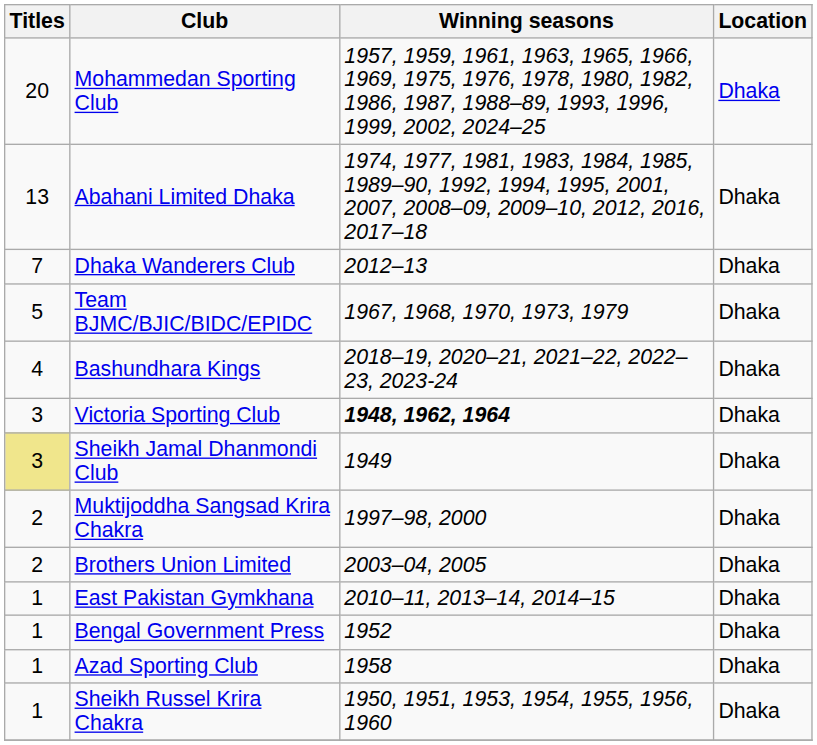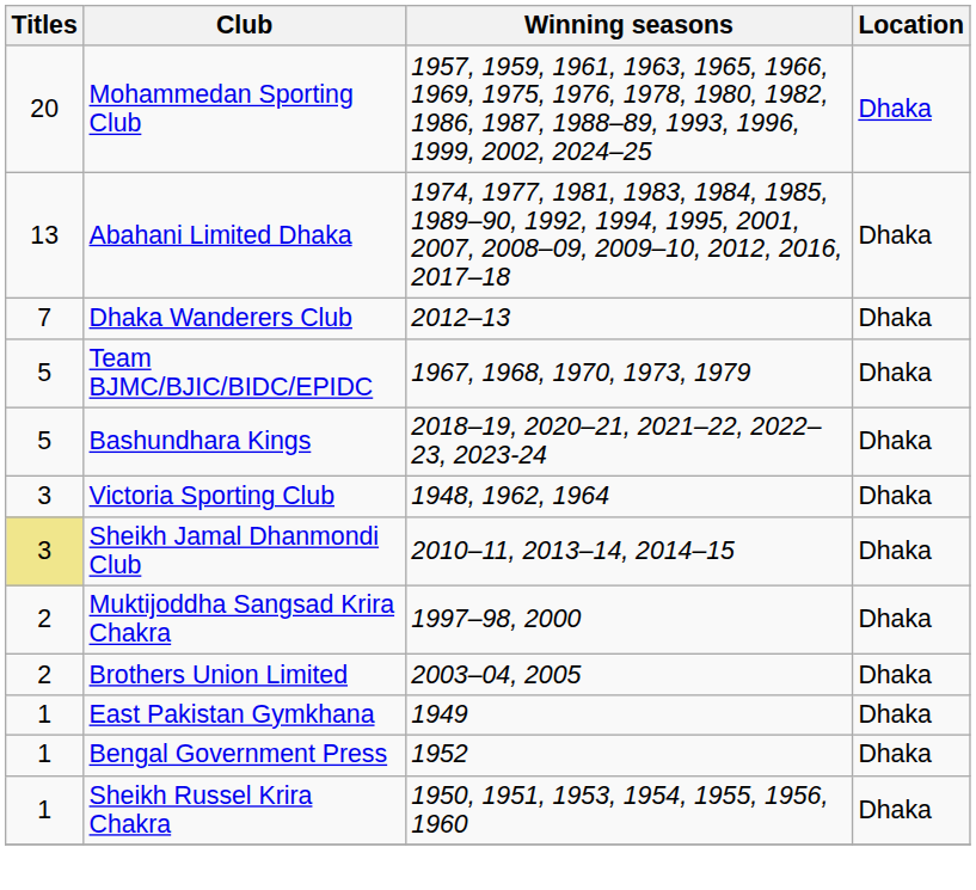 <table class="wikitable">
 <tr>
 <th>Titles</th>
 <th>Club</th>
 <th>Winning seasons</th>
 <th>Location</th>
 </tr>
 <tr>
 <td align="center">20</td>
 <td><a href='#'>Mohammedan Sporting Club</a></td>
 <td><em>1957, 1959, 1961, 1963, 1965, 1966, 1969, 1975, 1976, 1978, 1980, 1982, 1986, 1987, 1988–89, 1993, 1996, 1999, 2002, 2024–25</em></td>
 <td><a href='#'>Dhaka</a></td>
 </tr>
 <tr>
 <td align="center">13</td>
 <td><a href='#'>Abahani Limited Dhaka</a></td>
 <td><em>1974, 1977, 1981, 1983, 1984, 1985, 1989–90, 1992, 1994, 1995, 2001, 2007, 2008–09, 2009–10, 2012, 2016, 2017–18</em></td>
 <td>Dhaka</td>
 </tr>
 <tr>
 <td align="center">7</td>
 <td><a href='#'>Dhaka Wanderers Club</a></td>
 <td><em>2012–13</em></td>
 <td>Dhaka</td>
 </tr>
 <tr>
 <td align="center">5</td>
 <td><a href='#'>Team BJMC/BJIC/BIDC/EPIDC</a></td>
 <td><em>1967, 1968, 1970, 1973, 1979</em></td>
 <td>Dhaka</td>
 </tr>
 <tr>
-<td align="center">4</td>
+<td align="center">5</td>
 <td><a href='#'>Bashundhara Kings</a></td>
 <td><em>2018–19, 2020–21, 2021–22, 2022–23, 2023-24 </em></td>
 <td>Dhaka</td>
 </tr>
 <tr>
 <td align="center">3</td>
 <td><a href='#'>Victoria Sporting Club</a></td>
-<td><strong><em>1948, 1962, 1964</em></strong></td>
+<td><em>1948, 1962, 1964</em></td>
 <td>Dhaka</td>
 </tr>
 <tr>
 <td align="center" style="background: khaki;">3</td>
 <td><a href='#'>Sheikh Jamal Dhanmondi Club</a></td>
-<td><em>1949</em></td>
+<td><em>2010–11, 2013–14, 2014–15</em></td>
 <td>Dhaka</td>
 </tr>
 <tr>
 <td align="center">2</td>
 <td><a href='#'>Muktijoddha Sangsad Krira Chakra</a></td>
 <td><em>1997–98, 2000</em></td>
 <td>Dhaka</td>
 </tr>
 <tr>
 <td align="center">2</td>
 <td><a href='#'>Brothers Union Limited</a></td>
 <td><em>2003–04, 2005</em></td>
 <td>Dhaka</td>
 </tr>
 <tr>
 <td align="center">1</td>
 <td><a href='#'>East Pakistan Gymkhana</a></td>
-<td><em>2010–11, 2013–14, 2014–15</em></td>
+<td><em>1949</em></td>
 <td>Dhaka</td>
 </tr>
 <tr>
 <td align="center">1</td>
 <td><a href='#'>Bengal Government Press</a></td>
 <td><em>1952</em></td>
-<td>Dhaka</td>
-</tr>
-<tr>
-<td align="center">1</td>
-<td><a href='#'>Azad Sporting Club</a></td>
-<td><em>1958</em></td>
 <td>Dhaka</td>
 </tr>
 <tr>
 <td align="center">1</td>
 <td><a href='#'>Sheikh Russel Krira Chakra</a></td>
 <td><em>1950, 1951, 1953, 1954, 1955, 1956, 1960</em></td>
 <td>Dhaka</td>
 </tr>
 <tr>
 </tr>
 </table>
